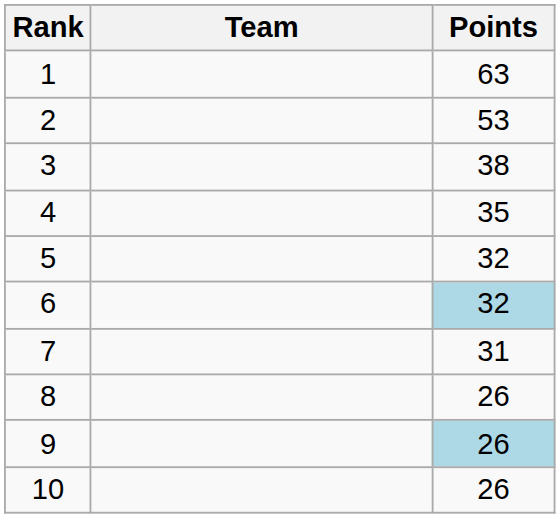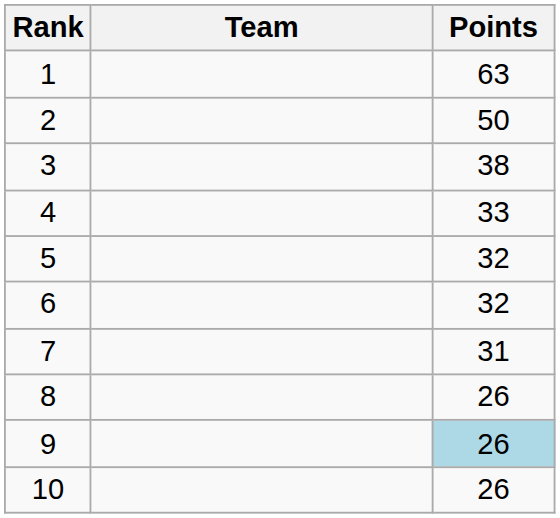 <table class="wikitable" style="text-align:center;">
 <tr>
 <th width=40>Rank</th>
 <th width=180>Team</th>
 <th width=60>Points</th>
 </tr>
 <tr>
 <td>1</td>
 <td align=left></td>
 <td>63</td>
 </tr>
 <tr>
 <td>2</td>
 <td align=left></td>
-<td>53</td>
+<td>50</td>
 </tr>
 <tr>
 <td>3</td>
 <td align=left></td>
 <td>38</td>
 </tr>
 <tr>
 <td>4</td>
 <td align=left></td>
-<td>35</td>
+<td>33</td>
 </tr>
 <tr>
 <td>5</td>
 <td align=left></td>
 <td>32</td>
 </tr>
 <tr>
 <td>6</td>
 <td align=left></td>
-<td style="background: lightblue;">32</td>
+<td>32</td>
 </tr>
 <tr>
 <td>7</td>
 <td align=left></td>
 <td>31</td>
 </tr>
 <tr>
 <td>8</td>
 <td align=left></td>
 <td>26</td>
 </tr>
 <tr>
 <td>9</td>
 <td align=left></td>
 <td style="background: lightblue;">26</td>
 </tr>
 <tr>
 <td>10</td>
 <td align=left></td>
 <td>26</td>
 </tr>
 </table>
